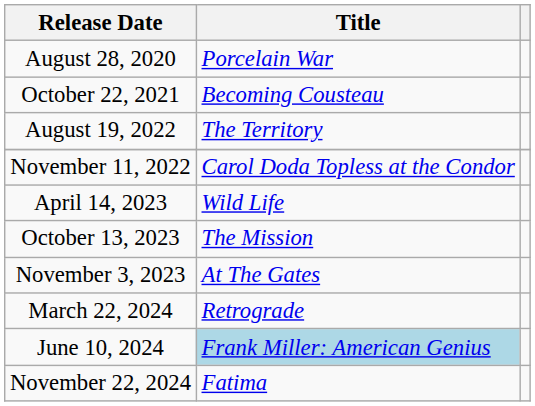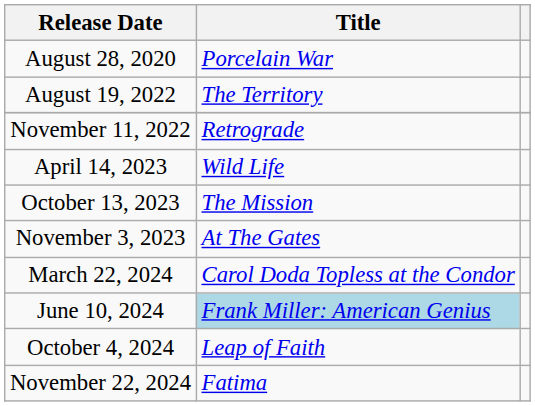 <table class="wikitable sortable">
 <tr>
 <th>Release Date</th>
 <th>Title</th>
 <th></th>
 </tr>
 <tr>
 <td align="center">August 28, 2020</td>
 <td><em><a href='#'>Porcelain War</a></em></td>
 <td></td>
 </tr>
 <tr>
-<td align="center">October 22, 2021</td>
-<td><em><a href='#'>Becoming Cousteau</a></em></td>
-<td></td>
-</tr>
-<tr>
 <td align="center">August 19, 2022</td>
 <td><em><a href='#'>The Territory</a></em></td>
 <td></td>
 </tr>
 <tr>
 </tr>
 <tr>
 <td align="center">November 11, 2022</td>
-<td><em><a href='#'>Carol Doda Topless at the Condor</a></em></td>
+<td><em><a href='#'>Retrograde</a></em></td>
 <td></td>
 </tr>
 <tr>
 <td align="center">April 14, 2023</td>
 <td><a href='#'><em>Wild Life</em></a></td>
 <td></td>
 </tr>
 <tr>
 <td align="center">October 13, 2023</td>
 <td><em><a href='#'>The Mission</a></em></td>
 <td></td>
 </tr>
 <tr>
 <td align="center">November 3, 2023</td>
 <td><em><a href='#'>At The Gates</a></em></td>
 <td></td>
 </tr>
 <tr>
 <td align="center">March 22, 2024</td>
-<td><em><a href='#'>Retrograde</a></em></td>
+<td><em><a href='#'>Carol Doda Topless at the Condor</a></em></td>
 <td></td>
 </tr>
 <tr>
 <td align="center">June 10, 2024</td>
 <td style="background: lightblue;"><em><a href='#'>Frank Miller: American Genius</a></em></td>
 <td></td>
 </tr>
 <tr>
+<td align="center">October 4, 2024</td>
+<td><em><a href='#'>Leap of Faith</a></em></td>
+<td></td>
+</tr>
+<tr>
 <td align="center">November 22, 2024</td>
 <td><em><a href='#'>Fatima</a></em></td>
 <td></td>
 </tr>
 </table>
